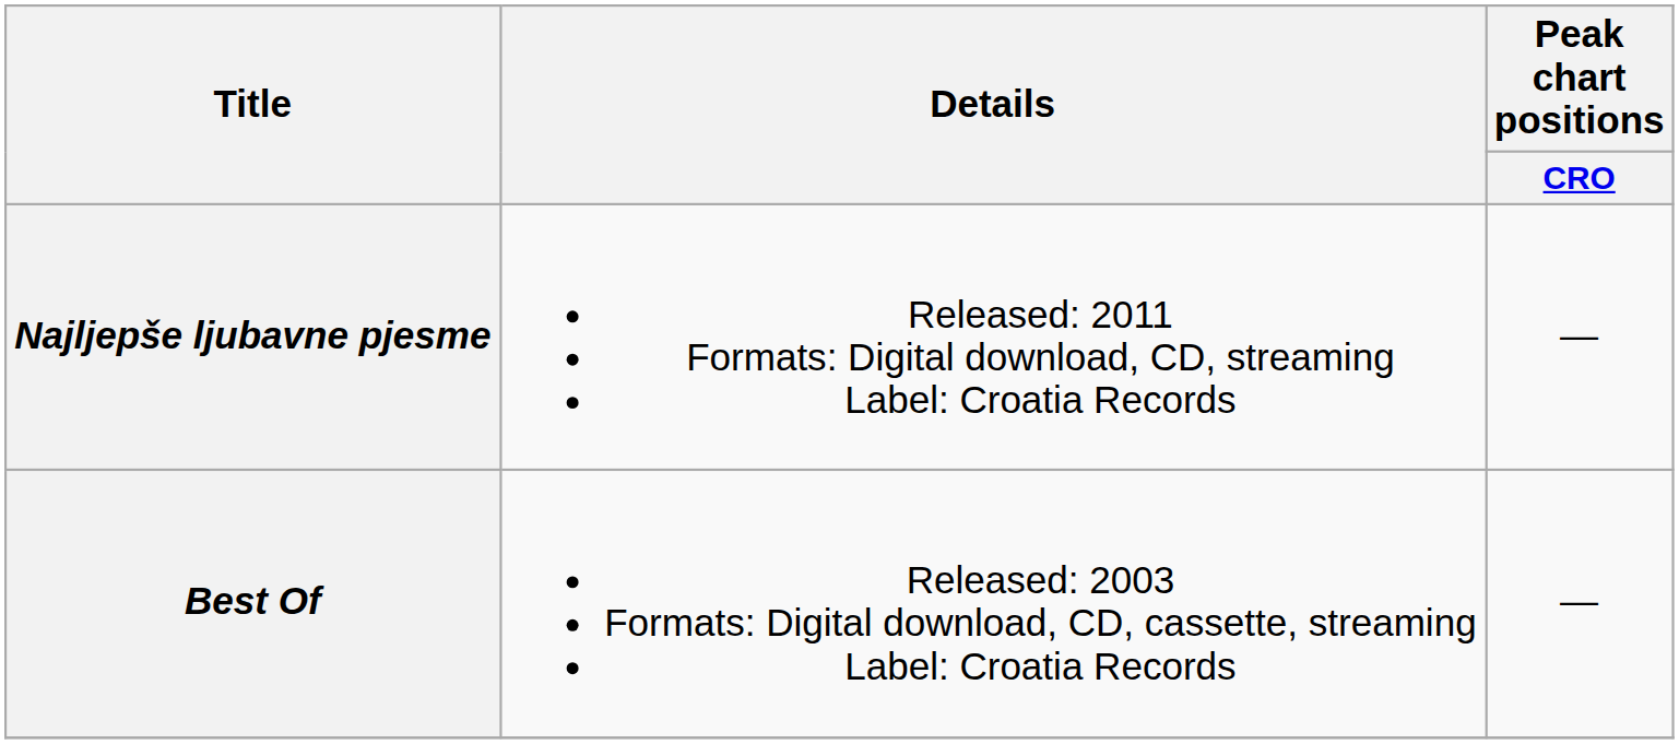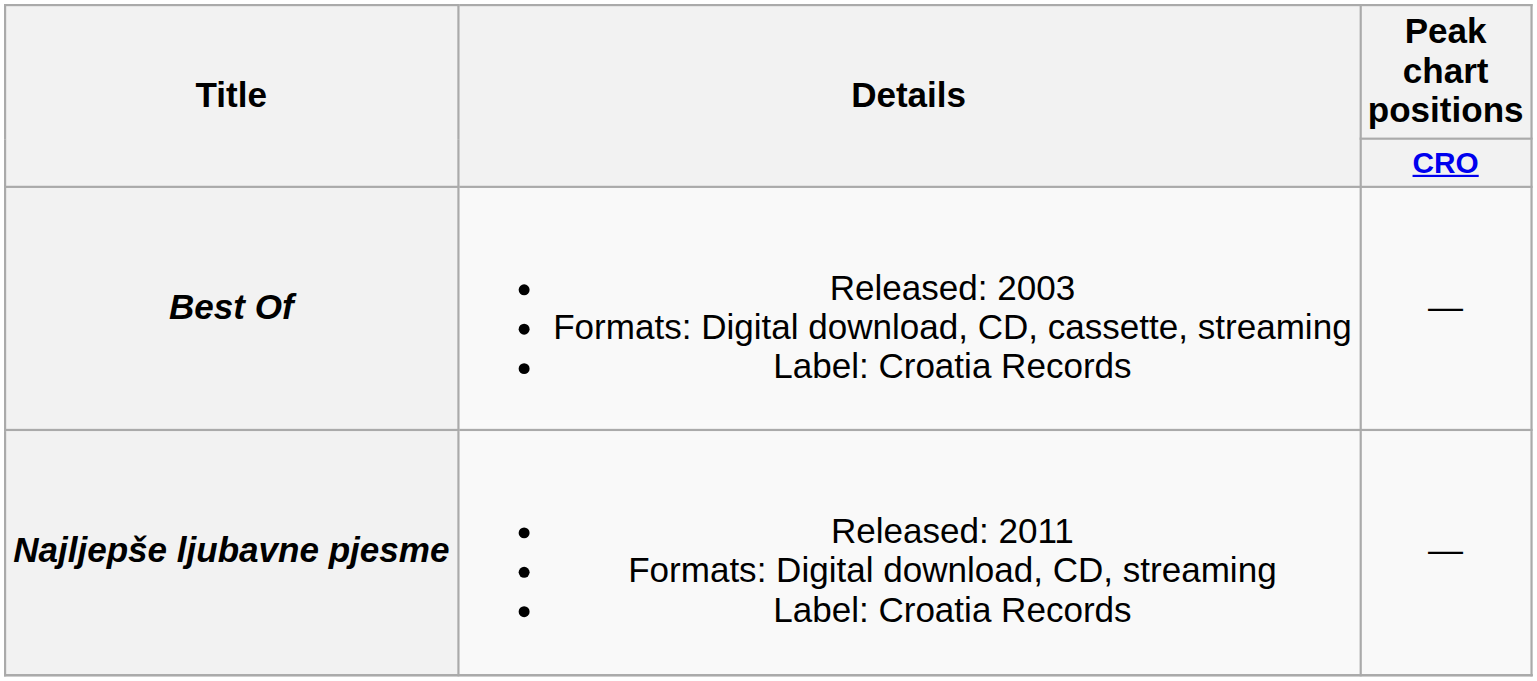 <table class="wikitable plainrowheaders" style="text-align:center;">
 <tr>
 <th scope="col" rowspan="2">Title</th>
 <th scope="col" rowspan="2">Details</th>
 <th scope="col" colspan="1">Peak chart positions</th>
 </tr>
 <tr>
 <th scope="col" style="width:3em;font-size:85%;"><a href='#'>CRO</a><br></th>
 </tr>
 <tr>
+<th scope="row"><em>Best Of</em></th>
+<td><br><ul><li>Released: 2003</li><li>Formats: Digital download, CD, cassette, streaming</li><li>Label: Croatia Records</li></ul></td>
+<td>—</td>
+</tr>
+<tr>
 <th scope="row"><em>Najljepše ljubavne pjesme</em></th>
 <td><br><ul><li>Released: 2011</li><li>Formats: Digital download, CD, streaming</li><li>Label: Croatia Records</li></ul></td>
 <td>—</td>
 </tr>
 <tr>
-<th scope="row"><em>Best Of</em></th>
-<td><br><ul><li>Released: 2003</li><li>Formats: Digital download, CD, cassette, streaming</li><li>Label: Croatia Records</li></ul></td>
-<td>—</td>
-</tr>
-<tr>
 </tr>
 </table>
